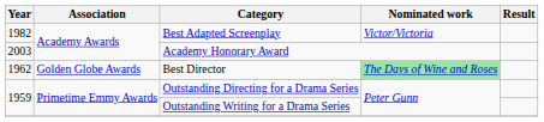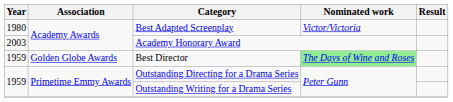 <table class="wikitable">
 <tr>
 <th>Year</th>
 <th>Association</th>
 <th>Category</th>
 <th>Nominated work</th>
 <th>Result</th>
 </tr>
 <tr>
-<td>1982</td>
+<td>1980</td>
 <td rowspan=2><a href='#'>Academy Awards</a></td>
 <td><a href='#'>Best Adapted Screenplay</a></td>
 <td><em><a href='#'>Victor/Victoria</a></em></td>
 <td></td>
 </tr>
 <tr>
 <td>2003</td>
 <td colspan=2><a href='#'>Academy Honorary Award</a></td>
 <td></td>
 </tr>
 <tr>
-<td>1962</td>
+<td>1959</td>
 <td><a href='#'>Golden Globe Awards</a></td>
 <td>Best Director</td>
 <td style="background: lightgreen;"><em><a href='#'>The Days of Wine and Roses</a></em></td>
 <td></td>
 </tr>
 <tr>
 <td rowspan=2>1959</td>
 <td rowspan=2><a href='#'>Primetime Emmy Awards</a></td>
 <td><a href='#'>Outstanding Directing for a Drama Series</a></td>
 <td rowspan=2><em><a href='#'>Peter Gunn</a></em></td>
 <td></td>
 </tr>
 <tr>
 <td><a href='#'>Outstanding Writing for a Drama Series</a></td>
 <td></td>
 </tr>
 <tr>
 </tr>
 </table>
